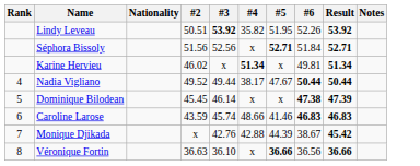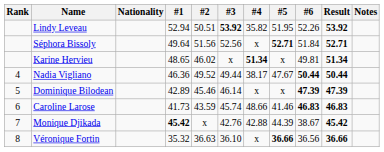 <table class="wikitable sortable" style="text-align:center;font-size:95%">
 <tr>
 <th>Rank</th>
 <th>Name</th>
 <th>Nationality</th>
+<th>#1</th>
 <th>#2</th>
 <th>#3</th>
 <th>#4</th>
 <th>#5</th>
 <th>#6</th>
 <th>Result</th>
 <th>Notes</th>
 </tr>
 <tr>
 <td></td>
 <td align=left><a href='#'>Lindy Leveau</a></td>
 <td align=left></td>
+<td>52.94</td>
 <td>50.51</td>
 <td><strong>53.92</strong></td>
 <td>35.82</td>
 <td>51.95</td>
 <td>52.26</td>
 <td><strong>53.92</strong></td>
 <td></td>
 </tr>
 <tr>
 <td></td>
 <td align=left><a href='#'>Séphora Bissoly</a></td>
 <td align=left></td>
+<td>49.64</td>
 <td>51.56</td>
 <td>52.56</td>
 <td>x</td>
 <td><strong>52.71</strong></td>
 <td>51.84</td>
 <td><strong>52.71</strong></td>
 <td></td>
 </tr>
 <tr>
 <td></td>
 <td align=left><a href='#'>Karine Hervieu</a></td>
 <td align=left></td>
+<td>48.65</td>
 <td>46.02</td>
 <td>x</td>
 <td><strong>51.34</strong></td>
 <td>x</td>
 <td>49.81</td>
 <td><strong>51.34</strong></td>
 <td></td>
 </tr>
 <tr>
 <td>4</td>
 <td align=left><a href='#'>Nadia Vigliano</a></td>
 <td align=left></td>
+<td>46.36</td>
 <td>49.52</td>
 <td>49.44</td>
 <td>38.17</td>
 <td>47.67</td>
 <td><strong>50.44</strong></td>
 <td><strong>50.44</strong></td>
 <td></td>
 </tr>
 <tr>
 <td>5</td>
 <td align=left><a href='#'>Dominique Bilodean</a></td>
 <td align=left></td>
-<td>45.45</td>
+<td>42.89</td>
+<td>45.46</td>
 <td>46.14</td>
 <td>x</td>
 <td>x</td>
-<td><strong>47.38</strong></td>
+<td><strong>47.39</strong></td>
 <td><strong>47.39</strong></td>
 <td></td>
 </tr>
 <tr>
 <td>6</td>
 <td align=left><a href='#'>Caroline Larose</a></td>
 <td align=left></td>
+<td>41.73</td>
 <td>43.59</td>
 <td>45.74</td>
 <td>48.66</td>
 <td>41.46</td>
 <td><strong>46.83</strong></td>
 <td><strong>46.83</strong></td>
 <td></td>
 </tr>
 <tr>
 <td>7</td>
 <td align=left><a href='#'>Monique Djikada</a></td>
 <td align=left></td>
+<td><strong>45.42</strong></td>
 <td>x</td>
 <td>42.76</td>
 <td>42.88</td>
 <td>44.39</td>
 <td>38.67</td>
 <td><strong>45.42</strong></td>
 <td></td>
 </tr>
 <tr>
 <td>8</td>
 <td align=left><a href='#'>Véronique Fortin</a></td>
 <td align=left></td>
+<td>35.32</td>
 <td>36.63</td>
 <td>36.10</td>
 <td>x</td>
 <td><strong>36.66</strong></td>
 <td>36.56</td>
 <td><strong>36.66</strong></td>
 <td></td>
 </tr>
 </table>
